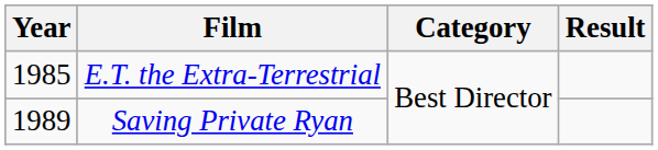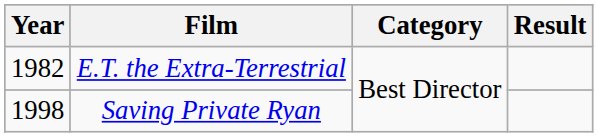 <table class="wikitable">
 <tr>
 <th>Year</th>
 <th>Film</th>
 <th>Category</th>
 <th>Result</th>
 </tr>
 <tr>
-<td style="text-align:center;">1985</td>
+<td style="text-align:center;">1982</td>
 <td style="text-align:center;"><em><a href='#'>E.T. the Extra-Terrestrial</a></em></td>
 <td style="text-align:center;" rowspan="2">Best Director</td>
 <td></td>
 </tr>
 <tr>
-<td style="text-align:center;">1989</td>
+<td style="text-align:center;">1998</td>
 <td style="text-align:center;"><em><a href='#'>Saving Private Ryan</a></em></td>
 <td></td>
 </tr>
 </table>
